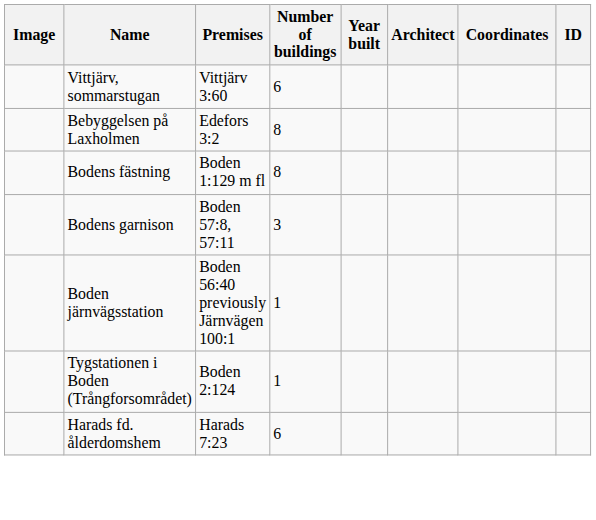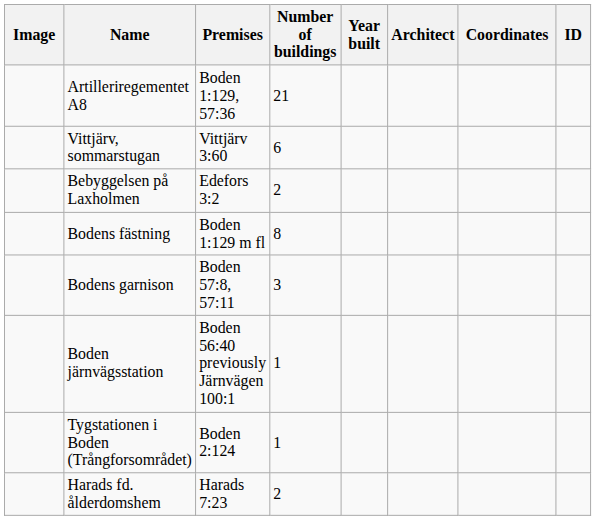 <table class="wikitable" width="95%">
 <tr>
 <th width="150">Image</th>
 <th>Name</th>
 <th>Premises</th>
 <th width="75">Number of<br>buildings</th>
 <th width="120">Year built</th>
 <th>Architect</th>
 <th width="170">Coordinates</th>
 <th width="120">ID</th>
+</tr>
+<tr>
+<td></td>
+<td Bodens artilleriregemente>Artilleriregementet A8</td>
+<td>Boden 1:129, 57:36</td>
+<td>21</td>
+<td></td>
+<td></td>
+<td></td>
+<td></td>
 </tr>
 <tr>
 <td></td>
 <td Vittjärv, sommarstuga>Vittjärv, sommarstugan</td>
 <td>Vittjärv 3:60</td>
 <td>6</td>
 <td></td>
 <td></td>
 <td></td>
 <td></td>
 </tr>
 <tr>
 <td></td>
 <td Edefors laxfiske>Bebyggelsen på Laxholmen</td>
 <td>Edefors 3:2</td>
-<td>8</td>
+<td>2</td>
 <td></td>
 <td></td>
 <td></td>
 <td></td>
 </tr>
 <tr>
 <td></td>
 <td>Bodens fästning</td>
 <td>Boden 1:129 m fl</td>
 <td>8</td>
 <td></td>
 <td></td>
 <td></td>
 <td></td>
 </tr>
 <tr>
 <td></td>
 <td>Bodens garnison</td>
 <td>Boden 57:8, 57:11</td>
 <td>3</td>
 <td></td>
 <td></td>
 <td></td>
 <td></td>
 </tr>
 <tr>
 <td></td>
 <td>Boden järnvägsstation</td>
 <td>Boden 56:40<br>previously Järnvägen 100:1</td>
 <td>1</td>
 <td></td>
 <td></td>
 <td></td>
 <td></td>
 </tr>
 <tr>
 <td></td>
 <td Fd. Bodens tygstation>Tygstationen i Boden (Trångforsområdet)</td>
 <td>Boden 2:124</td>
 <td>1</td>
 <td></td>
 <td></td>
 <td></td>
 <td></td>
 </tr>
 <tr>
 <td></td>
 <td Harads ålderdomshem>Harads fd. ålderdomshem</td>
 <td>Harads 7:23</td>
-<td>6</td>
+<td>2</td>
 <td></td>
 <td></td>
 <td></td>
 <td></td>
 </tr>
 </table>
